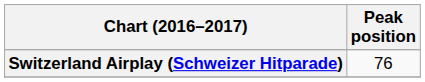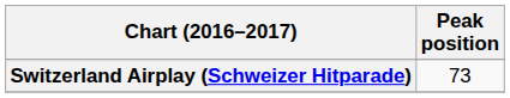 <table class="wikitable sortable plainrowheaders" style="text-align:center;">
 <tr>
 <th>Chart (2016–2017)</th>
 <th>Peak<br>position</th>
 </tr>
 <tr>
 </tr>
 <tr>
 </tr>
 <tr>
 <th scope="row">Switzerland Airplay (<a href='#'>Schweizer Hitparade</a>)</th>
-<td>76</td>
+<td>73</td>
 </tr>
 <tr>
 </tr>
 <tr>
 </tr>
 <tr>
 </tr>
 <tr>
 </tr>
 </table>
